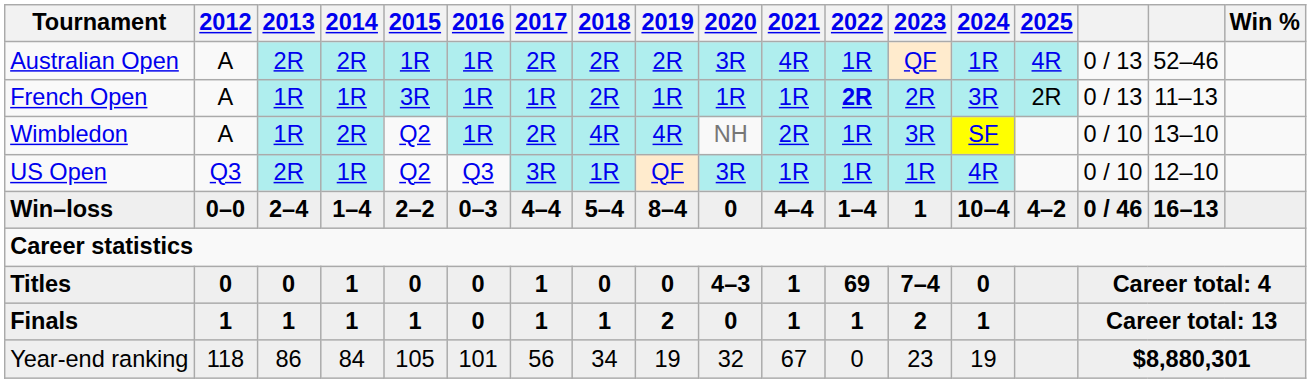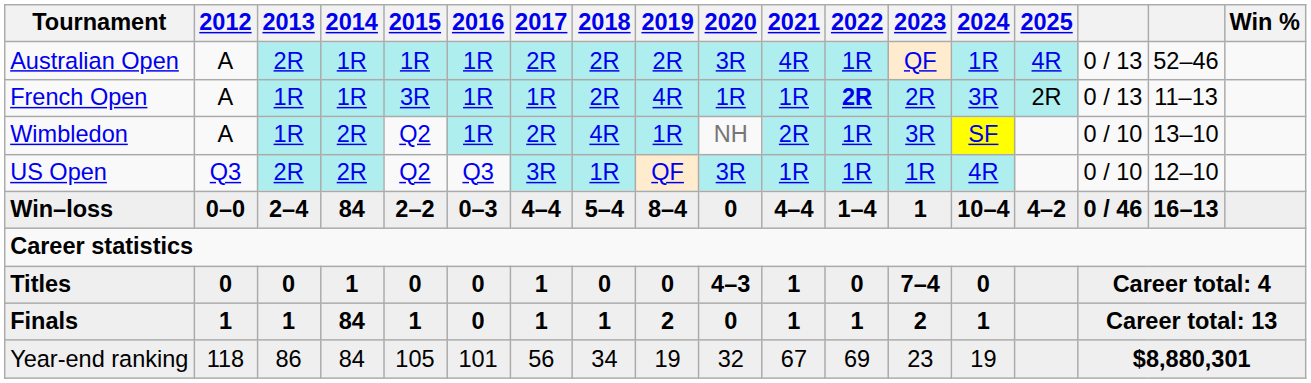 <table class=wikitable style=text-align:center>
 <tr>
 <th>Tournament</th>
 <th><a href='#'>2012</a></th>
 <th><a href='#'>2013</a></th>
 <th><a href='#'>2014</a></th>
 <th><a href='#'>2015</a></th>
 <th><a href='#'>2016</a></th>
 <th><a href='#'>2017</a></th>
 <th><a href='#'>2018</a></th>
 <th><a href='#'>2019</a></th>
 <th><a href='#'>2020</a></th>
 <th><a href='#'>2021</a></th>
 <th><a href='#'>2022</a></th>
 <th><a href='#'>2023</a></th>
 <th><a href='#'>2024</a></th>
 <th><a href='#'>2025</a></th>
 <th></th>
 <th></th>
 <th>Win %</th>
 </tr>
 <tr>
 <td style=text-align:left><a href='#'>Australian Open</a></td>
 <td>A</td>
 <td style=background:#afeeee><a href='#'>2R</a></td>
-<td style=background:#afeeee><a href='#'>2R</a></td>
+<td style=background:#afeeee><a href='#'>1R</a></td>
 <td style=background:#afeeee><a href='#'>1R</a></td>
 <td style=background:#afeeee><a href='#'>1R</a></td>
 <td style=background:#afeeee><a href='#'>2R</a></td>
 <td style=background:#afeeee><a href='#'>2R</a></td>
 <td style=background:#afeeee><a href='#'>2R</a></td>
 <td style=background:#afeeee><a href='#'>3R</a></td>
 <td style=background:#afeeee><a href='#'>4R</a></td>
 <td style=background:#afeeee><a href='#'>1R</a></td>
 <td style=background:#ffebcd><a href='#'>QF</a></td>
 <td style=background:#afeeee><a href='#'>1R</a></td>
 <td style=background:#afeeee><a href='#'>4R</a></td>
 <td>0 / 13</td>
 <td>52–46</td>
 <td></td>
 </tr>
 <tr>
 <td style=text-align:left><a href='#'>French Open</a></td>
 <td>A</td>
 <td style=background:#afeeee><a href='#'>1R</a></td>
 <td style=background:#afeeee><a href='#'>1R</a></td>
 <td style=background:#afeeee><a href='#'>3R</a></td>
 <td style=background:#afeeee><a href='#'>1R</a></td>
 <td style=background:#afeeee><a href='#'>1R</a></td>
 <td style=background:#afeeee><a href='#'>2R</a></td>
-<td style=background:#afeeee><a href='#'>1R</a></td>
+<td style=background:#afeeee><a href='#'>4R</a></td>
 <td style=background:#afeeee><a href='#'>1R</a></td>
 <td style=background:#afeeee><a href='#'>1R</a></td>
 <td style=background:#afeeee><strong><a href='#'>2R</a></strong></td>
 <td style=background:#afeeee><a href='#'>2R</a></td>
 <td style=background:#afeeee><a href='#'>3R</a></td>
 <td style=background:#afeeee>2R</td>
 <td>0 / 13</td>
 <td>11–13</td>
 <td></td>
 </tr>
 <tr>
 <td style=text-align:left><a href='#'>Wimbledon</a></td>
 <td>A</td>
 <td style=background:#afeeee><a href='#'>1R</a></td>
 <td style=background:#afeeee><a href='#'>2R</a></td>
 <td><a href='#'>Q2</a></td>
 <td style=background:#afeeee><a href='#'>1R</a></td>
 <td style=background:#afeeee><a href='#'>2R</a></td>
 <td style=background:#afeeee><a href='#'>4R</a></td>
-<td style=background:#afeeee><a href='#'>4R</a></td>
+<td style=background:#afeeee><a href='#'>1R</a></td>
 <td style=color:#767676>NH</td>
 <td style=background:#afeeee><a href='#'>2R</a></td>
 <td style=background:#afeeee><a href='#'>1R</a></td>
 <td style=background:#afeeee><a href='#'>3R</a></td>
 <td style=background:yellow><a href='#'>SF</a></td>
 <td></td>
 <td>0 / 10</td>
 <td>13–10</td>
 <td></td>
 </tr>
 <tr>
 <td style=text-align:left><a href='#'>US Open</a></td>
 <td><a href='#'>Q3</a></td>
 <td style=background:#afeeee><a href='#'>2R</a></td>
-<td style=background:#afeeee><a href='#'>1R</a></td>
+<td style=background:#afeeee><a href='#'>2R</a></td>
 <td><a href='#'>Q2</a></td>
 <td><a href='#'>Q3</a></td>
 <td style=background:#afeeee><a href='#'>3R</a></td>
 <td style=background:#afeeee><a href='#'>1R</a></td>
 <td style=background:#ffebcd><a href='#'>QF</a></td>
 <td style=background:#afeeee><a href='#'>3R</a></td>
 <td bgcolor=afeeee><a href='#'>1R</a></td>
 <td bgcolor=afeeee><a href='#'>1R</a></td>
 <td bgcolor=afeeee><a href='#'>1R</a></td>
 <td bgcolor=afeeee><a href='#'>4R</a></td>
 <td></td>
 <td>0 / 10</td>
 <td>12–10</td>
 <td></td>
 </tr>
 <tr style=font-weight:bold;background:#efefef>
 <td style=text-align:left>Win–loss</td>
 <td>0–0</td>
 <td>2–4</td>
-<td>1–4</td>
+<td>84</td>
 <td>2–2</td>
 <td>0–3</td>
 <td>4–4</td>
 <td>5–4</td>
 <td>8–4</td>
 <td>0</td>
 <td>4–4</td>
 <td>1–4</td>
 <td>1</td>
 <td>10–4</td>
 <td>4–2</td>
 <td>0 / 46</td>
 <td>16–13</td>
 <td></td>
 </tr>
 <tr>
 <td colspan="18" align="left"><strong>Career statistics</strong></td>
 </tr>
 <tr bgcolor=efefef style=font-weight:bold>
 <td align=left>Titles</td>
 <td>0</td>
 <td>0</td>
 <td>1</td>
 <td>0</td>
 <td>0</td>
 <td>1</td>
 <td>0</td>
 <td>0</td>
 <td>4–3</td>
 <td>1</td>
-<td>69</td>
+<td>0</td>
 <td>7–4</td>
 <td>0</td>
 <td></td>
 <td colspan=3>Career total: 4</td>
 </tr>
 <tr bgcolor=efefef style=font-weight:bold>
 <td align=left>Finals</td>
 <td>1</td>
 <td>1</td>
-<td>1</td>
+<td>84</td>
 <td>1</td>
 <td>0</td>
 <td>1</td>
 <td>1</td>
 <td>2</td>
 <td>0</td>
 <td>1</td>
 <td>1</td>
 <td>2</td>
 <td>1</td>
 <td></td>
 <td colspan=3>Career total: 13</td>
 </tr>
 <tr bgcolor=efefef>
 <td align=left>Year-end ranking</td>
 <td>118</td>
 <td>86</td>
 <td>84</td>
 <td>105</td>
 <td>101</td>
 <td>56</td>
 <td>34</td>
 <td>19</td>
 <td>32</td>
 <td>67</td>
-<td>0</td>
+<td>69</td>
 <td>23</td>
 <td>19</td>
 <td></td>
 <td colspan=3><strong>$8,880,301</strong></td>
 </tr>
 </table>
